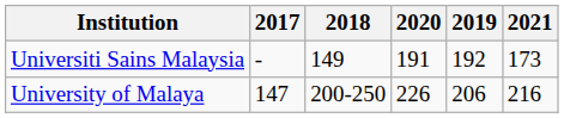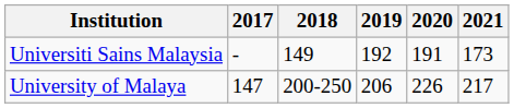 <table class="sortable wikitable" border="1">
 <tr>
 <th>Institution</th>
 <th>2017</th>
 <th>2018</th>
+<th>2019</th>
 <th>2020</th>
-<th>2019</th>
 <th>2021</th>
 </tr>
 <tr>
 <td><a href='#'>Universiti Sains Malaysia</a></td>
 <td>-</td>
 <td>149</td>
+<td>192</td>
 <td>191</td>
-<td>192</td>
 <td>173</td>
 </tr>
 <tr>
 <td><a href='#'>University of Malaya</a></td>
 <td>147</td>
 <td>200-250</td>
+<td>206</td>
 <td>226</td>
-<td>206</td>
-<td>216</td>
+<td>217</td>
 </tr>
 </table>
